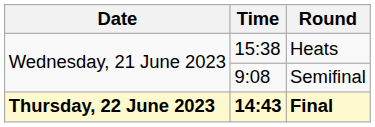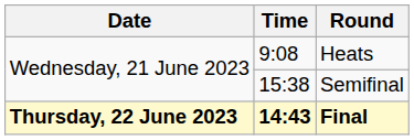 <table class="wikitable">
 <tr>
 <th>Date</th>
 <th>Time</th>
 <th>Round</th>
 </tr>
 <tr>
 <td rowspan=2>Wednesday, 21 June 2023</td>
-<td>15:38</td>
+<td>9:08</td>
 <td>Heats</td>
 </tr>
 <tr>
-<td>9:08</td>
+<td>15:38</td>
 <td>Semifinal</td>
 </tr>
 <tr style=background:lemonchiffon>
 <td><strong>Thursday, 22 June 2023</strong></td>
 <td><strong>14:43</strong></td>
 <td><strong>Final</strong></td>
 </tr>
 </table>
